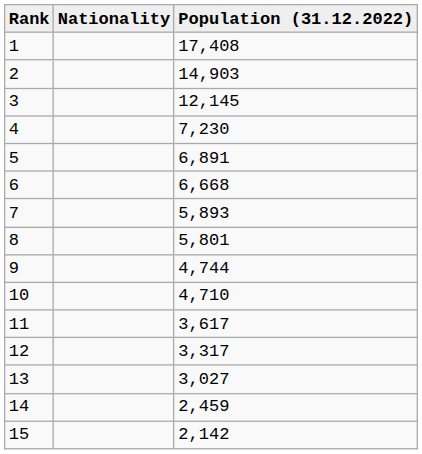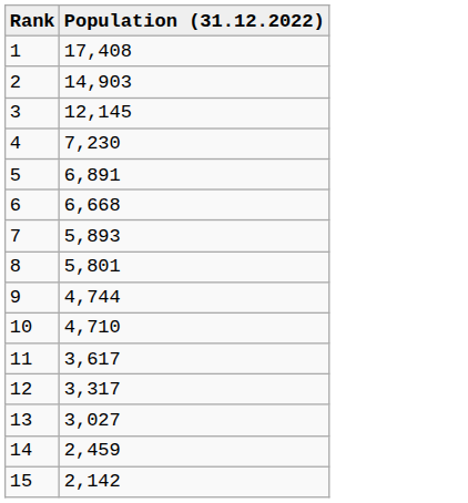 <table class="wikitable">
 <tr>
 <th style="background:#efefef;">Rank</th>
-<th style="background:#efefef;">Nationality</th>
 <th style="background:#efefef;">Population (31.12.2022)</th>
 </tr>
 <tr>
 <td>1</td>
-<td></td>
 <td>17,408</td>
 </tr>
 <tr>
 <td>2</td>
-<td></td>
 <td>14,903</td>
 </tr>
 <tr>
 <td>3</td>
-<td></td>
 <td>12,145</td>
 </tr>
 <tr>
 <td>4</td>
-<td></td>
 <td>7,230</td>
 </tr>
 <tr>
 <td>5</td>
-<td></td>
 <td>6,891</td>
 </tr>
 <tr>
 <td>6</td>
-<td></td>
 <td>6,668</td>
 </tr>
 <tr>
 <td>7</td>
-<td></td>
 <td>5,893</td>
 </tr>
 <tr>
 <td>8</td>
-<td></td>
 <td>5,801</td>
 </tr>
 <tr>
 <td>9</td>
-<td></td>
 <td>4,744</td>
 </tr>
 <tr>
 <td>10</td>
-<td></td>
 <td>4,710</td>
 </tr>
 <tr>
 <td>11</td>
-<td></td>
 <td>3,617</td>
 </tr>
 <tr>
 <td>12</td>
-<td></td>
 <td>3,317</td>
 </tr>
 <tr>
 <td>13</td>
-<td></td>
 <td>3,027</td>
 </tr>
 <tr>
 <td>14</td>
-<td></td>
 <td>2,459</td>
 </tr>
 <tr>
 <td>15</td>
-<td></td>
 <td>2,142</td>
 </tr>
 </table>
